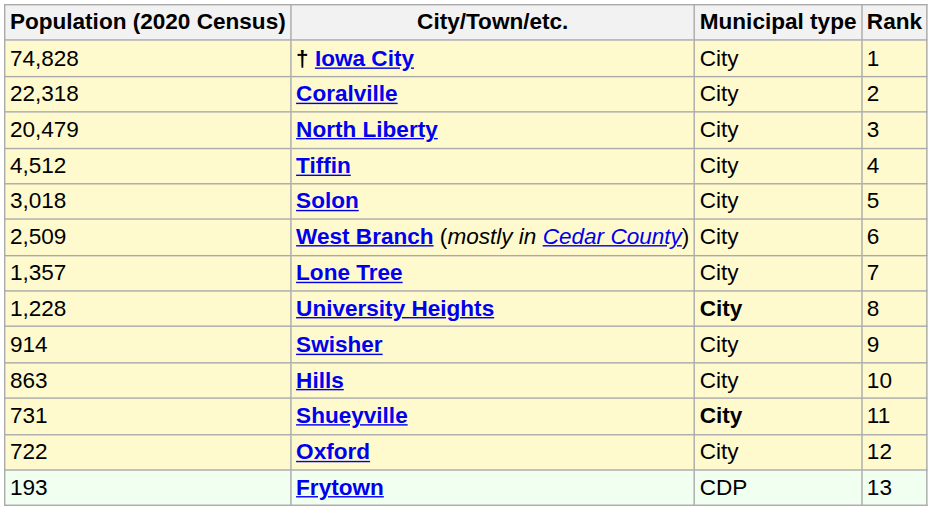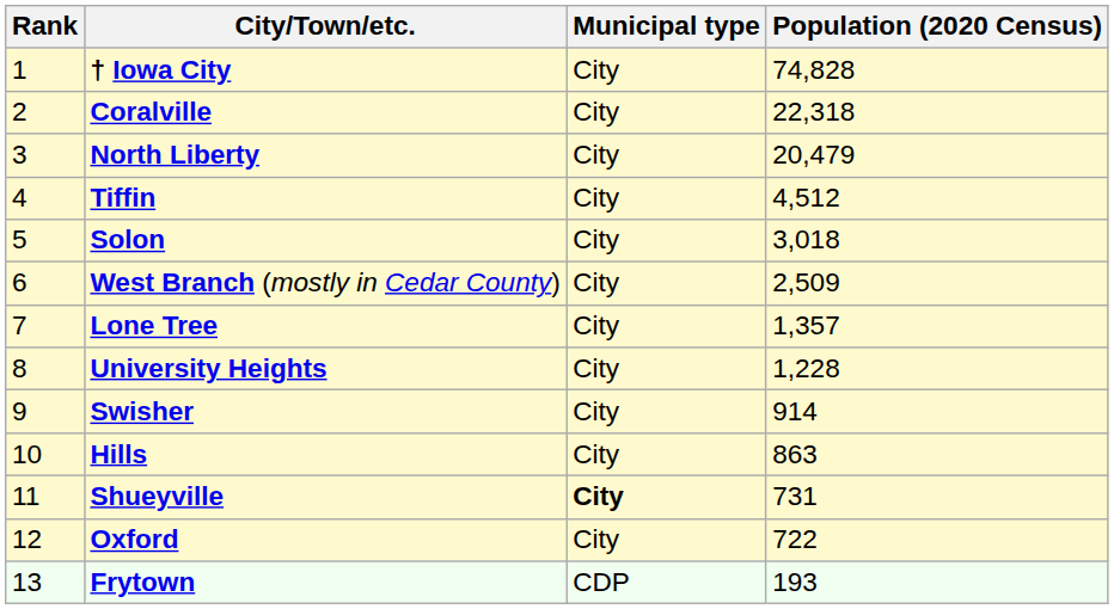 <table class="wikitable sortable">
 <tr>
-<th>Population (2020 Census)</th>
+<th>Rank</th>
 <th>City/Town/etc.</th>
 <th>Municipal type</th>
-<th>Rank</th>
+<th>Population (2020 Census)</th>
 </tr>
 <tr style="background-color:#FFFACD;">
-<td>74,828</td>
+<td>1</td>
 <td><strong>†</strong> <strong><a href='#'>Iowa City</a></strong></td>
 <td>City</td>
-<td>1</td>
+<td>74,828</td>
 </tr>
 <tr style="background-color:#FFFACD;">
-<td>22,318</td>
+<td>2</td>
 <td><strong><a href='#'>Coralville</a></strong></td>
 <td>City</td>
-<td>2</td>
+<td>22,318</td>
 </tr>
 <tr style="background-color:#FFFACD;">
-<td>20,479</td>
+<td>3</td>
 <td><strong><a href='#'>North Liberty</a></strong></td>
 <td>City</td>
-<td>3</td>
+<td>20,479</td>
 </tr>
 <tr style="background-color:#FFFACD;">
-<td>4,512</td>
+<td>4</td>
 <td><strong><a href='#'>Tiffin</a></strong></td>
 <td>City</td>
-<td>4</td>
+<td>4,512</td>
 </tr>
 <tr style="background-color:#FFFACD;">
-<td>3,018</td>
+<td>5</td>
 <td><strong><a href='#'>Solon</a></strong></td>
 <td>City</td>
-<td>5</td>
+<td>3,018</td>
 </tr>
 <tr style="background-color:#FFFACD;">
-<td>2,509</td>
+<td>6</td>
 <td><strong><a href='#'>West Branch</a></strong> (<em>mostly in <a href='#'>Cedar County</a></em>)</td>
 <td>City</td>
-<td>6</td>
+<td>2,509</td>
 </tr>
 <tr style="background-color:#FFFACD;">
-<td>1,357</td>
+<td>7</td>
 <td><strong><a href='#'>Lone Tree</a></strong></td>
 <td>City</td>
-<td>7</td>
+<td>1,357</td>
 </tr>
 <tr style="background-color:#FFFACD;">
+<td>8</td>
+<td><strong><a href='#'>University Heights</a></strong></td>
+<td>City</td>
 <td>1,228</td>
-<td><strong><a href='#'>University Heights</a></strong></td>
-<td><strong>City</strong></td>
-<td>8</td>
 </tr>
 <tr style="background-color:#FFFACD;">
-<td>914</td>
+<td>9</td>
 <td><strong><a href='#'>Swisher</a></strong></td>
 <td>City</td>
-<td>9</td>
+<td>914</td>
 </tr>
 <tr style="background-color:#FFFACD;">
-<td>863</td>
+<td>10</td>
 <td><strong><a href='#'>Hills</a></strong></td>
 <td>City</td>
-<td>10</td>
+<td>863</td>
 </tr>
 <tr style="background-color:#FFFACD;">
-<td>731</td>
+<td>11</td>
 <td><strong><a href='#'>Shueyville</a></strong></td>
 <td><strong>City</strong></td>
-<td>11</td>
+<td>731</td>
 </tr>
 <tr style="background-color:#FFFACD;">
-<td>722</td>
+<td>12</td>
 <td><strong><a href='#'>Oxford</a></strong></td>
 <td>City</td>
-<td>12</td>
+<td>722</td>
 </tr>
 <tr style="background-color:#F0FFF0;">
-<td>193</td>
+<td>13</td>
 <td><strong><a href='#'>Frytown</a></strong></td>
 <td>CDP</td>
-<td>13</td>
+<td>193</td>
 </tr>
 </table>
